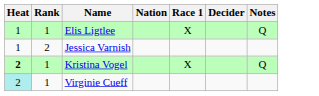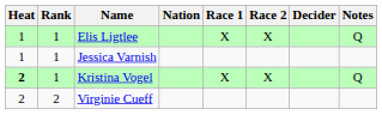 <table class="wikitable sortable" style="text-align:center">
 <tr>
 <th>Heat</th>
 <th>Rank</th>
 <th>Name</th>
 <th>Nation</th>
 <th>Race 1</th>
+<th>Race 2</th>
 <th>Decider</th>
 <th>Notes</th>
 </tr>
 <tr bgcolor=bbffbb>
 <td>1</td>
 <td>1</td>
 <td align=left><a href='#'>Elis Ligtlee</a></td>
 <td align=left></td>
 <td>X</td>
+<td>X</td>
 <td></td>
 <td>Q</td>
 </tr>
 <tr>
 <td>1</td>
-<td>2</td>
+<td>1</td>
 <td align=left><a href='#'>Jessica Varnish</a></td>
 <td align=left></td>
+<td></td>
 <td></td>
 <td></td>
 <td></td>
 </tr>
 <tr bgcolor=bbffbb>
 <td><strong>2</strong></td>
 <td>1</td>
 <td align=left><a href='#'>Kristina Vogel</a></td>
 <td align=left></td>
 <td>X</td>
+<td>X</td>
 <td></td>
 <td>Q</td>
 </tr>
 <tr>
-<td style="background: paleturquoise;">2</td>
-<td>1</td>
+<td>2</td>
+<td>2</td>
 <td align=left><a href='#'>Virginie Cueff</a></td>
 <td align=left></td>
 <td></td>
 <td></td>
 <td></td>
+<td></td>
 </tr>
 </table>
